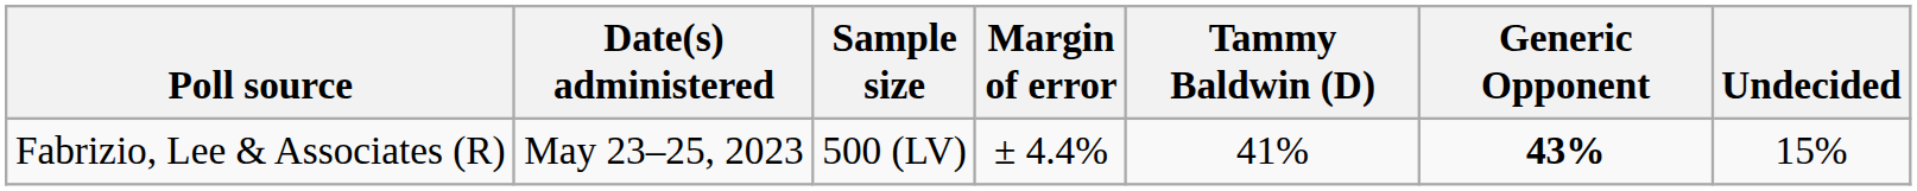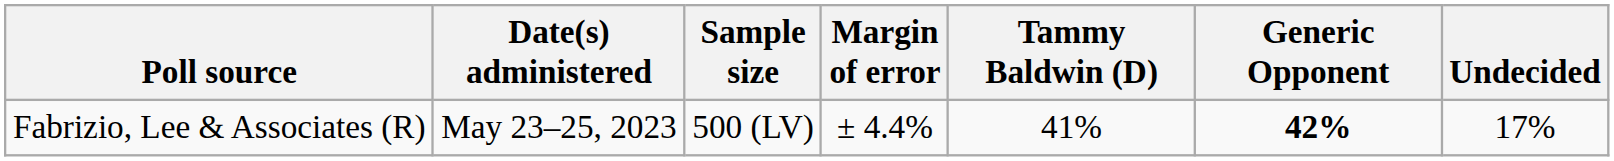 <table class="wikitable" style="font-size:90%;text-align:center;">
 <tr valign=bottom>
 <th>Poll source</th>
 <th>Date(s)<br>administered</th>
 <th>Sample<br>size</th>
 <th>Margin<br>of error</th>
 <th style="width:100px;">Tammy<br>Baldwin (D)</th>
 <th style="width:100px;">Generic<br>Opponent</th>
 <th>Undecided</th>
 </tr>
 <tr>
 <td style="text-align:left;">Fabrizio, Lee & Associates (R)</td>
 <td>May 23–25, 2023</td>
 <td>500 (LV)</td>
 <td>± 4.4%</td>
 <td>41%</td>
-<td><strong>43%</strong></td>
-<td>15%</td>
+<td><strong>42%</strong></td>
+<td>17%</td>
 </tr>
 </table>
